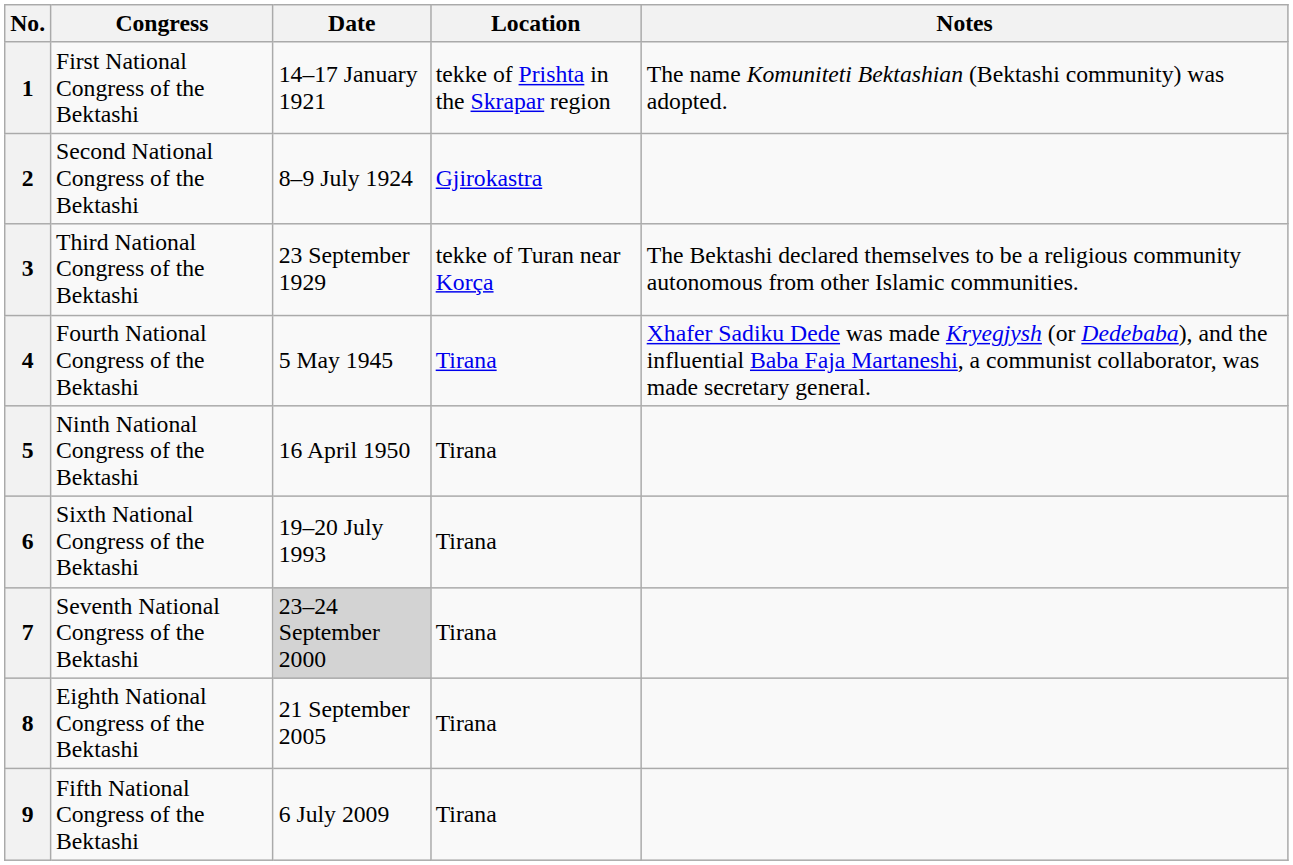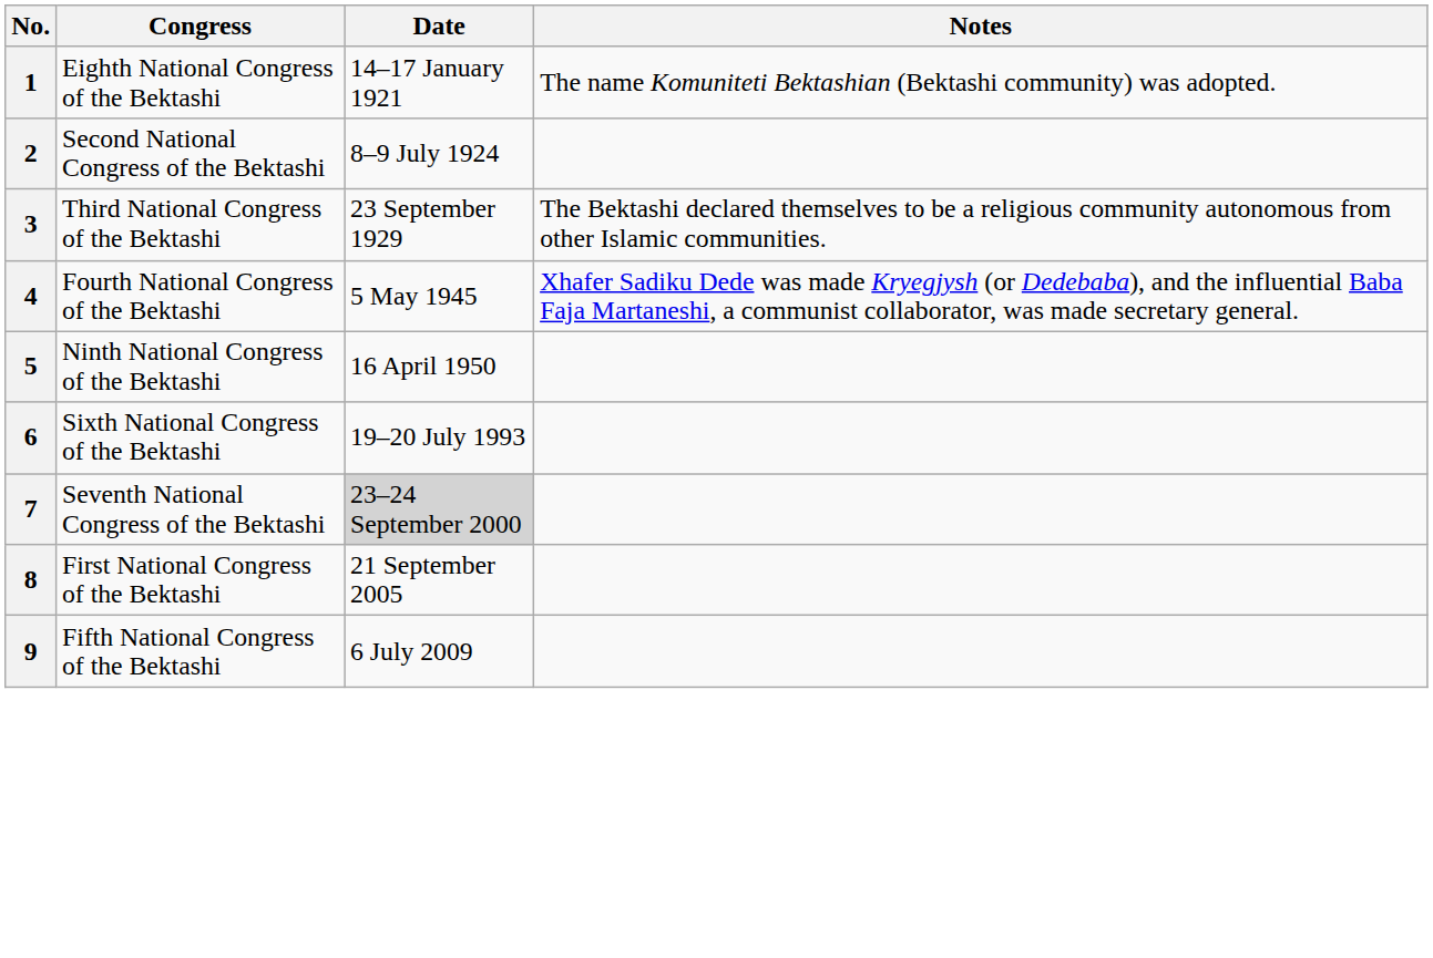 <table class="wikitable">
 <tr>
 <th>No.</th>
 <th>Congress</th>
 <th>Date</th>
-<th>Location</th>
 <th>Notes</th>
 </tr>
 <tr>
 <th>1</th>
-<td>First National Congress of the Bektashi</td>
+<td>Eighth National Congress of the Bektashi</td>
 <td>14–17 January 1921</td>
-<td>tekke of <a href='#'>Prishta</a> in the <a href='#'>Skrapar</a> region</td>
 <td>The name <em>Komuniteti Bektashian</em> (Bektashi community) was adopted.</td>
 </tr>
 <tr>
 <th>2</th>
 <td>Second National Congress of the Bektashi</td>
 <td>8–9 July 1924</td>
-<td><a href='#'>Gjirokastra</a></td>
 <td></td>
 </tr>
 <tr>
 <th>3</th>
 <td>Third National Congress of the Bektashi</td>
 <td>23 September 1929</td>
-<td>tekke of Turan near <a href='#'>Korça</a></td>
 <td>The Bektashi declared themselves to be a religious community autonomous from other Islamic communities.</td>
 </tr>
 <tr>
 <th>4</th>
 <td>Fourth National Congress of the Bektashi</td>
 <td>5 May 1945</td>
-<td><a href='#'>Tirana</a></td>
 <td><a href='#'>Xhafer Sadiku Dede</a> was made <em><a href='#'>Kryegjysh</a></em> (or <em><a href='#'>Dedebaba</a></em>), and the influential <a href='#'>Baba Faja Martaneshi</a>, a communist collaborator, was made secretary general.</td>
 </tr>
 <tr>
 <th>5</th>
 <td>Ninth National Congress of the Bektashi</td>
 <td>16 April 1950</td>
-<td>Tirana</td>
 <td></td>
 </tr>
 <tr>
 <th>6</th>
 <td>Sixth National Congress of the Bektashi</td>
 <td>19–20 July 1993</td>
-<td>Tirana</td>
 <td></td>
 </tr>
 <tr>
 <th>7</th>
 <td>Seventh National Congress of the Bektashi</td>
 <td style="background: lightgrey;">23–24 September 2000</td>
-<td>Tirana</td>
 <td></td>
 </tr>
 <tr>
 <th>8</th>
-<td>Eighth National Congress of the Bektashi</td>
+<td>First National Congress of the Bektashi</td>
 <td>21 September 2005</td>
-<td>Tirana</td>
 <td></td>
 </tr>
 <tr>
 <th>9</th>
 <td>Fifth National Congress of the Bektashi</td>
 <td>6 July 2009</td>
-<td>Tirana</td>
 <td></td>
 </tr>
 </table>
